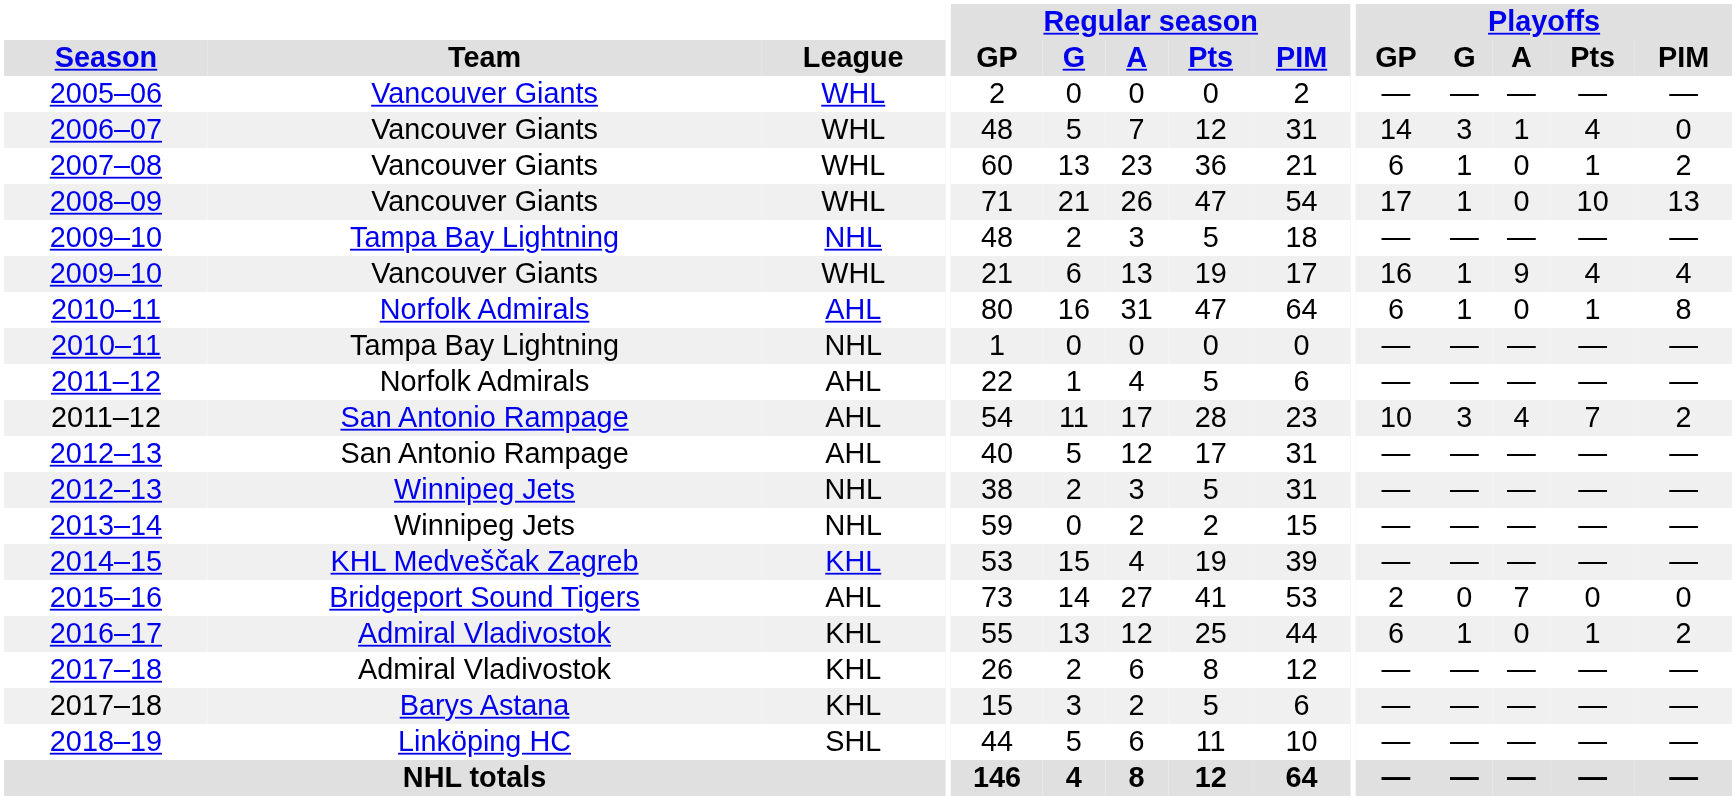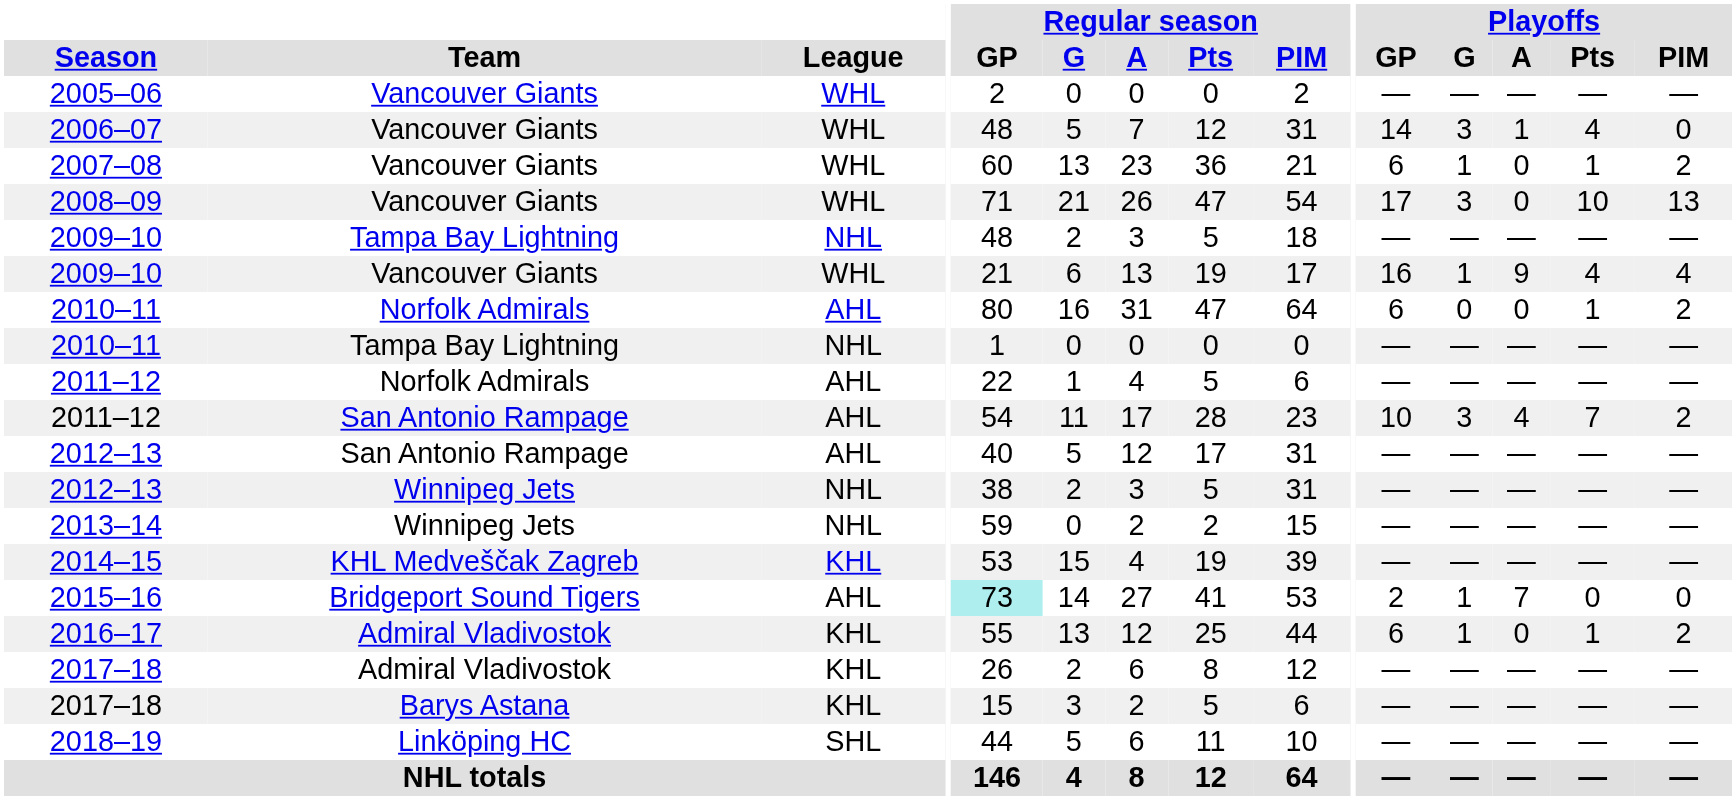 <table border="0" cellpadding="1" cellspacing="0" style="text-align:center; width:60em">
 <tr bgcolor="#e0e0e0">
 <th colspan="3"  bgcolor="#ffffff"></th>
 <th rowspan="99" bgcolor="#ffffff"></th>
 <th colspan="5"><a href='#'>Regular season</a></th>
 <th rowspan="99" bgcolor="#ffffff"></th>
 <th colspan="5"><a href='#'>Playoffs</a></th>
 </tr>
 <tr bgcolor="#e0e0e0">
 <th><a href='#'>Season</a></th>
 <th>Team</th>
 <th>League</th>
 <th>GP</th>
 <th><a href='#'>G</a></th>
 <th><a href='#'>A</a></th>
 <th><a href='#'>Pts</a></th>
 <th><a href='#'>PIM</a></th>
 <th>GP</th>
 <th>G</th>
 <th>A</th>
 <th>Pts</th>
 <th>PIM</th>
 </tr>
 <tr>
 <td><a href='#'>2005–06</a></td>
 <td><a href='#'>Vancouver Giants</a></td>
 <td><a href='#'>WHL</a></td>
 <td>2</td>
 <td>0</td>
 <td>0</td>
 <td>0</td>
 <td>2</td>
 <td>—</td>
 <td>—</td>
 <td>—</td>
 <td>—</td>
 <td>—</td>
 </tr>
 <tr style="background:#f0f0f0;">
 <td><a href='#'>2006–07</a></td>
 <td>Vancouver Giants</td>
 <td>WHL</td>
 <td>48</td>
 <td>5</td>
 <td>7</td>
 <td>12</td>
 <td>31</td>
 <td>14</td>
 <td>3</td>
 <td>1</td>
 <td>4</td>
 <td>0</td>
 </tr>
 <tr>
 <td><a href='#'>2007–08</a></td>
 <td>Vancouver Giants</td>
 <td>WHL</td>
 <td>60</td>
 <td>13</td>
 <td>23</td>
 <td>36</td>
 <td>21</td>
 <td>6</td>
 <td>1</td>
 <td>0</td>
 <td>1</td>
 <td>2</td>
 </tr>
 <tr style="background:#f0f0f0;">
 <td><a href='#'>2008–09</a></td>
 <td>Vancouver Giants</td>
 <td>WHL</td>
 <td>71</td>
 <td>21</td>
 <td>26</td>
 <td>47</td>
 <td>54</td>
 <td>17</td>
-<td>1</td>
+<td>3</td>
 <td>0</td>
 <td>10</td>
 <td>13</td>
 </tr>
 <tr>
 <td><a href='#'>2009–10</a></td>
 <td><a href='#'>Tampa Bay Lightning</a></td>
 <td><a href='#'>NHL</a></td>
 <td>48</td>
 <td>2</td>
 <td>3</td>
 <td>5</td>
 <td>18</td>
 <td>—</td>
 <td>—</td>
 <td>—</td>
 <td>—</td>
 <td>—</td>
 </tr>
 <tr style="background:#f0f0f0;">
 <td><a href='#'>2009–10</a></td>
 <td>Vancouver Giants</td>
 <td>WHL</td>
 <td>21</td>
 <td>6</td>
 <td>13</td>
 <td>19</td>
 <td>17</td>
 <td>16</td>
 <td>1</td>
 <td>9</td>
 <td>4</td>
 <td>4</td>
 </tr>
 <tr>
 <td><a href='#'>2010–11</a></td>
 <td><a href='#'>Norfolk Admirals</a></td>
 <td><a href='#'>AHL</a></td>
 <td>80</td>
 <td>16</td>
 <td>31</td>
 <td>47</td>
 <td>64</td>
 <td>6</td>
-<td>1</td>
+<td>0</td>
 <td>0</td>
 <td>1</td>
-<td>8</td>
+<td>2</td>
 </tr>
 <tr style="background:#f0f0f0;">
 <td><a href='#'>2010–11</a></td>
 <td>Tampa Bay Lightning</td>
 <td>NHL</td>
 <td>1</td>
 <td>0</td>
 <td>0</td>
 <td>0</td>
 <td>0</td>
 <td>—</td>
 <td>—</td>
 <td>—</td>
 <td>—</td>
 <td>—</td>
 </tr>
 <tr>
 <td><a href='#'>2011–12</a></td>
 <td>Norfolk Admirals</td>
 <td>AHL</td>
 <td>22</td>
 <td>1</td>
 <td>4</td>
 <td>5</td>
 <td>6</td>
 <td>—</td>
 <td>—</td>
 <td>—</td>
 <td>—</td>
 <td>—</td>
 </tr>
 <tr style="background:#f0f0f0;">
 <td>2011–12</td>
 <td><a href='#'>San Antonio Rampage</a></td>
 <td>AHL</td>
 <td>54</td>
 <td>11</td>
 <td>17</td>
 <td>28</td>
 <td>23</td>
 <td>10</td>
 <td>3</td>
 <td>4</td>
 <td>7</td>
 <td>2</td>
 </tr>
 <tr>
 <td><a href='#'>2012–13</a></td>
 <td>San Antonio Rampage</td>
 <td>AHL</td>
 <td>40</td>
 <td>5</td>
 <td>12</td>
 <td>17</td>
 <td>31</td>
 <td>—</td>
 <td>—</td>
 <td>—</td>
 <td>—</td>
 <td>—</td>
 </tr>
 <tr style="background:#f0f0f0;">
 <td><a href='#'>2012–13</a></td>
 <td><a href='#'>Winnipeg Jets</a></td>
 <td>NHL</td>
 <td>38</td>
 <td>2</td>
 <td>3</td>
 <td>5</td>
 <td>31</td>
 <td>—</td>
 <td>—</td>
 <td>—</td>
 <td>—</td>
 <td>—</td>
 </tr>
 <tr>
 <td><a href='#'>2013–14</a></td>
 <td>Winnipeg Jets</td>
 <td>NHL</td>
 <td>59</td>
 <td>0</td>
 <td>2</td>
 <td>2</td>
 <td>15</td>
 <td>—</td>
 <td>—</td>
 <td>—</td>
 <td>—</td>
 <td>—</td>
 </tr>
 <tr style="background:#f0f0f0;">
 <td><a href='#'>2014–15</a></td>
 <td><a href='#'>KHL Medveščak Zagreb</a></td>
 <td><a href='#'>KHL</a></td>
 <td>53</td>
 <td>15</td>
 <td>4</td>
 <td>19</td>
 <td>39</td>
 <td>—</td>
 <td>—</td>
 <td>—</td>
 <td>—</td>
 <td>—</td>
 </tr>
 <tr>
 <td><a href='#'>2015–16</a></td>
 <td><a href='#'>Bridgeport Sound Tigers</a></td>
 <td>AHL</td>
-<td>73</td>
+<td style="background: paleturquoise;">73</td>
 <td>14</td>
 <td>27</td>
 <td>41</td>
 <td>53</td>
 <td>2</td>
-<td>0</td>
+<td>1</td>
 <td>7</td>
 <td>0</td>
 <td>0</td>
 </tr>
 <tr style="background:#f0f0f0;">
 <td><a href='#'>2016–17</a></td>
 <td><a href='#'>Admiral Vladivostok</a></td>
 <td>KHL</td>
 <td>55</td>
 <td>13</td>
 <td>12</td>
 <td>25</td>
 <td>44</td>
 <td>6</td>
 <td>1</td>
 <td>0</td>
 <td>1</td>
 <td>2</td>
 </tr>
 <tr>
 <td><a href='#'>2017–18</a></td>
 <td>Admiral Vladivostok</td>
 <td>KHL</td>
 <td>26</td>
 <td>2</td>
 <td>6</td>
 <td>8</td>
 <td>12</td>
 <td>—</td>
 <td>—</td>
 <td>—</td>
 <td>—</td>
 <td>—</td>
 </tr>
 <tr style="background:#f0f0f0;">
 <td>2017–18</td>
 <td><a href='#'>Barys Astana</a></td>
 <td>KHL</td>
 <td>15</td>
 <td>3</td>
 <td>2</td>
 <td>5</td>
 <td>6</td>
 <td>—</td>
 <td>—</td>
 <td>—</td>
 <td>—</td>
 <td>—</td>
 </tr>
 <tr>
 <td><a href='#'>2018–19</a></td>
 <td><a href='#'>Linköping HC</a></td>
 <td>SHL</td>
 <td>44</td>
 <td>5</td>
 <td>6</td>
 <td>11</td>
 <td>10</td>
 <td>—</td>
 <td>—</td>
 <td>—</td>
 <td>—</td>
 <td>—</td>
 </tr>
 <tr style="background:#f0f0f0;">
 </tr>
 <tr style="background:#e0e0e0;">
 <th colspan="3">NHL totals</th>
 <th>146</th>
 <th>4</th>
 <th>8</th>
 <th>12</th>
 <th>64</th>
 <th>—</th>
 <th>—</th>
 <th>—</th>
 <th>—</th>
 <th>—</th>
 </tr>
 </table>
